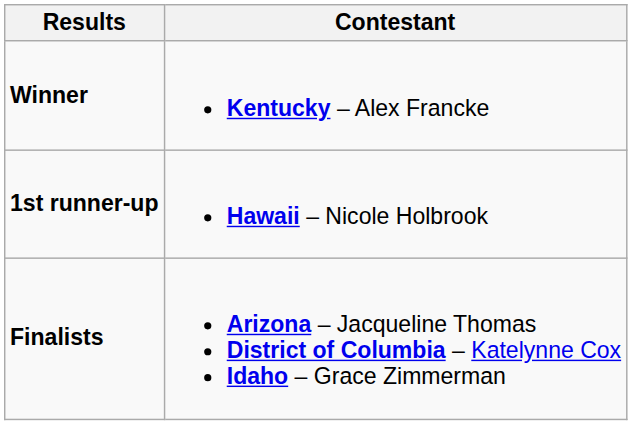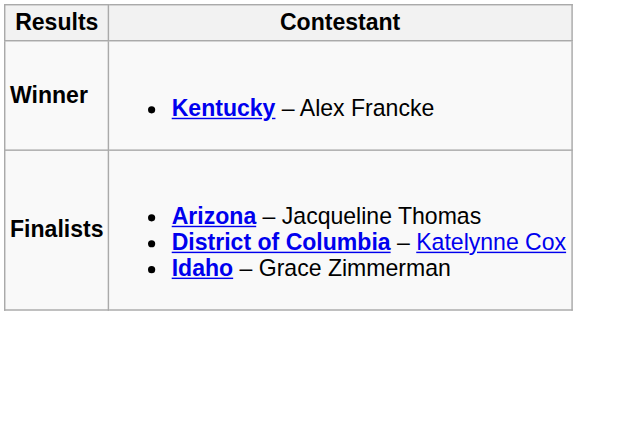 <table class="wikitable">
 <tr>
 <th>Results</th>
 <th>Contestant</th>
 </tr>
 <tr>
 <td><strong>Winner</strong></td>
 <td><br><ul><li> <strong><a href='#'>Kentucky</a></strong> – Alex Francke</li></ul></td>
 </tr>
 <tr>
-<td><strong>1st runner-up</strong></td>
-<td><br><ul><li> <strong><a href='#'>Hawaii</a></strong> – Nicole Holbrook</li></ul></td>
-</tr>
-<tr>
 <td><strong>Finalists</strong></td>
 <td><br><ul><li> <strong><a href='#'>Arizona</a></strong> – Jacqueline Thomas</li><li> <strong><a href='#'>District of Columbia</a></strong> – <a href='#'>Katelynne Cox</a></li><li> <strong><a href='#'>Idaho</a></strong> – Grace Zimmerman</li></ul></td>
 </tr>
 </table>
